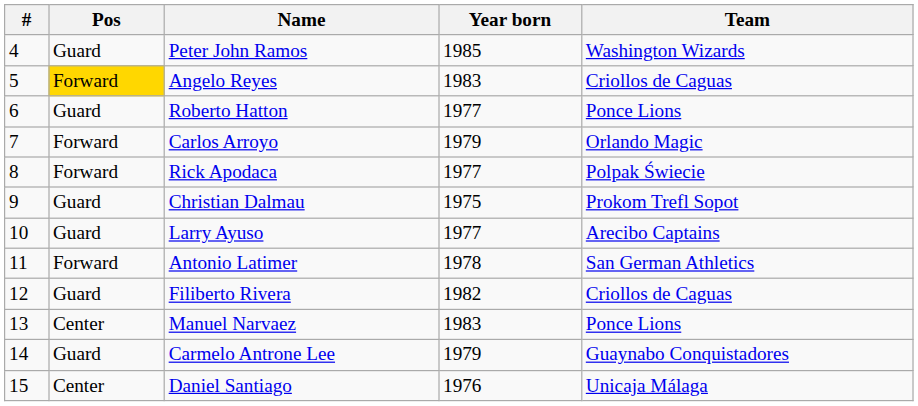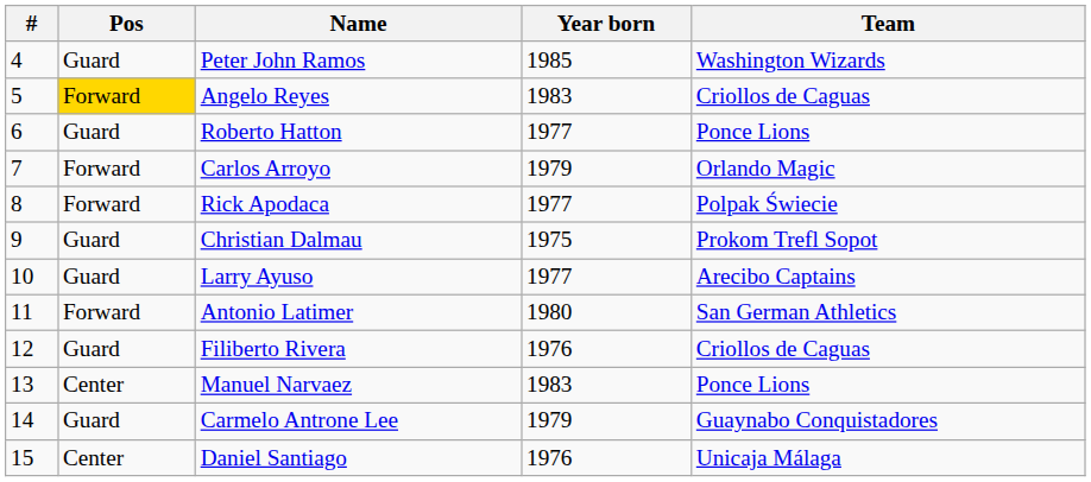 <table class="wikitable" width=60%>
 <tr>
 <th>#</th>
 <th>Pos</th>
 <th>Name</th>
 <th>Year born</th>
 <th>Team</th>
 </tr>
 <tr>
 <td>4</td>
 <td>Guard</td>
 <td><a href='#'>Peter John Ramos</a></td>
 <td>1985</td>
 <td> <a href='#'>Washington Wizards</a></td>
 </tr>
 <tr>
 <td>5</td>
 <td style="background: gold;">Forward</td>
 <td><a href='#'>Angelo Reyes</a></td>
 <td>1983</td>
 <td> <a href='#'>Criollos de Caguas</a></td>
 </tr>
 <tr>
 <td>6</td>
 <td>Guard</td>
 <td><a href='#'>Roberto Hatton</a></td>
 <td>1977</td>
 <td> <a href='#'>Ponce Lions</a></td>
 </tr>
 <tr>
 <td>7</td>
 <td>Forward</td>
 <td><a href='#'>Carlos Arroyo</a></td>
 <td>1979</td>
 <td> <a href='#'>Orlando Magic</a></td>
 </tr>
 <tr>
 <td>8</td>
 <td>Forward</td>
 <td><a href='#'>Rick Apodaca</a></td>
 <td>1977</td>
 <td> <a href='#'>Polpak Świecie</a></td>
 </tr>
 <tr>
 <td>9</td>
 <td>Guard</td>
 <td><a href='#'>Christian Dalmau</a></td>
 <td>1975</td>
 <td> <a href='#'>Prokom Trefl Sopot</a></td>
 </tr>
 <tr>
 <td>10</td>
 <td>Guard</td>
 <td><a href='#'>Larry Ayuso</a></td>
 <td>1977</td>
 <td> <a href='#'>Arecibo Captains</a></td>
 </tr>
 <tr>
 <td>11</td>
 <td>Forward</td>
 <td><a href='#'>Antonio Latimer</a></td>
-<td>1978</td>
+<td>1980</td>
 <td> <a href='#'>San German Athletics</a></td>
 </tr>
 <tr>
 <td>12</td>
 <td>Guard</td>
 <td><a href='#'>Filiberto Rivera</a></td>
-<td>1982</td>
+<td>1976</td>
 <td> <a href='#'>Criollos de Caguas</a></td>
 </tr>
 <tr>
 <td>13</td>
 <td>Center</td>
 <td><a href='#'>Manuel Narvaez</a></td>
 <td>1983</td>
 <td> <a href='#'>Ponce Lions</a></td>
 </tr>
 <tr>
 <td>14</td>
 <td>Guard</td>
 <td><a href='#'>Carmelo Antrone Lee</a></td>
 <td>1979</td>
 <td> <a href='#'>Guaynabo Conquistadores</a></td>
 </tr>
 <tr>
 <td>15</td>
 <td>Center</td>
 <td><a href='#'>Daniel Santiago</a></td>
 <td>1976</td>
 <td> <a href='#'>Unicaja Málaga</a></td>
 </tr>
 </table>
